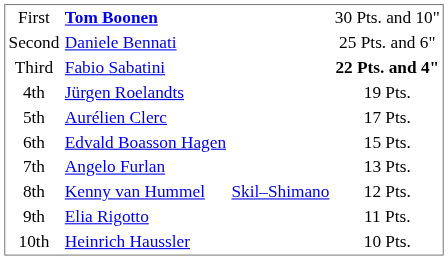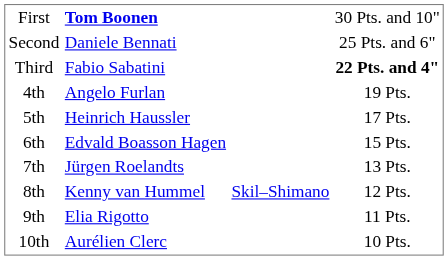 <table style="border-style:solid;border-width:1px;border-color:#808080;margin-left:15px" cellspacing="1" cellpadding="2">
 <tr ---- align="center">
 <td>First</td>
 <td align="left"><strong><a href='#'>Tom Boonen</a></strong> </td>
 <td></td>
 <td>30 Pts. and 10"</td>
 </tr>
 <tr ---- align="center">
 <td>Second</td>
 <td align="left"><a href='#'>Daniele Bennati</a> </td>
 <td></td>
 <td>25 Pts. and 6"</td>
 </tr>
 <tr ---- align="center">
 <td>Third</td>
 <td align="left"><a href='#'>Fabio Sabatini</a> </td>
 <td></td>
 <td><strong>22 Pts. and 4"</strong></td>
 </tr>
 <tr ---- align="center">
 <td>4th</td>
-<td align="left"><a href='#'>Jürgen Roelandts</a> </td>
+<td align="left"><a href='#'>Angelo Furlan</a> </td>
 <td></td>
 <td>19 Pts.</td>
 </tr>
 <tr ---- align="center">
 <td>5th</td>
-<td align="left"><a href='#'>Aurélien Clerc</a> </td>
+<td align="left"><a href='#'>Heinrich Haussler</a> </td>
 <td></td>
 <td>17 Pts.</td>
 </tr>
 <tr ---- align="center">
 <td>6th</td>
 <td align="left"><a href='#'>Edvald Boasson Hagen</a> </td>
 <td></td>
 <td>15 Pts.</td>
 </tr>
 <tr ---- align="center">
 <td>7th</td>
-<td align="left"><a href='#'>Angelo Furlan</a> </td>
+<td align="left"><a href='#'>Jürgen Roelandts</a> </td>
 <td></td>
 <td>13 Pts.</td>
 </tr>
 <tr ---- align="center">
 <td>8th</td>
 <td align="left"><a href='#'>Kenny van Hummel</a> </td>
 <td><a href='#'>Skil–Shimano</a></td>
 <td>12 Pts.</td>
 </tr>
 <tr ---- align="center">
 <td>9th</td>
 <td align="left"><a href='#'>Elia Rigotto</a> </td>
 <td></td>
 <td>11 Pts.</td>
 </tr>
 <tr ---- align="center">
 <td>10th</td>
-<td align="left"><a href='#'>Heinrich Haussler</a> </td>
+<td align="left"><a href='#'>Aurélien Clerc</a> </td>
 <td></td>
 <td>10 Pts.</td>
 </tr>
 </table>
